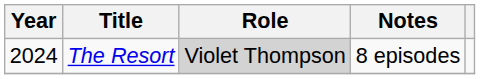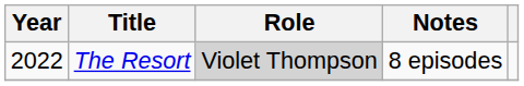 <table class="wikitable sortable">
 <tr>
 <th>Year</th>
 <th>Title</th>
 <th>Role</th>
 <th class="unsortable">Notes</th>
 <th class="unsortable"></th>
 </tr>
 <tr>
-<td>2024</td>
+<td>2022</td>
 <td><em><a href='#'>The Resort</a> </em></td>
 <td style="background: lightgrey;">Violet Thompson</td>
 <td>8 episodes</td>
 <td></td>
 </tr>
 <tr>
 </tr>
 </table>
